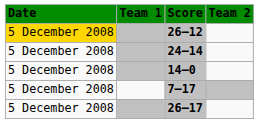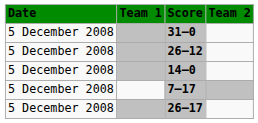 <table class="wikitable" style="margin:0.5em auto; font-size:95%">
 <tr bgcolor="#008B00">
 <td><strong>Date</strong></td>
 <td><strong>Team 1</strong></td>
 <td><strong>Score</strong></td>
 <td><strong>Team 2</strong></td>
 </tr>
 <tr>
-<td style="background: gold;">5 December 2008</td>
+<td>5 December 2008</td>
 <td bgcolor="silver"><strong></strong></td>
-<td bgcolor="silver"><strong>26–12</strong></td>
+<td bgcolor="silver"><strong>31–0</strong></td>
 <td></td>
 </tr>
 <tr>
 <td>5 December 2008</td>
 <td bgcolor="silver"><strong></strong></td>
-<td bgcolor="silver"><strong>24–14</strong></td>
+<td bgcolor="silver"><strong>26–12</strong></td>
 <td></td>
 </tr>
 <tr>
 <td>5 December 2008</td>
 <td bgcolor="silver"><strong></strong></td>
 <td bgcolor="silver"><strong>14–0</strong></td>
 <td></td>
 </tr>
 <tr>
 <td>5 December 2008</td>
 <td></td>
 <td bgcolor="silver"><strong>7–17</strong></td>
 <td bgcolor="silver"><strong></strong></td>
 </tr>
 <tr>
 <td>5 December 2008</td>
 <td bgcolor="silver"><strong></strong></td>
 <td bgcolor="silver"><strong>26–17</strong></td>
 <td></td>
 </tr>
 </table>
